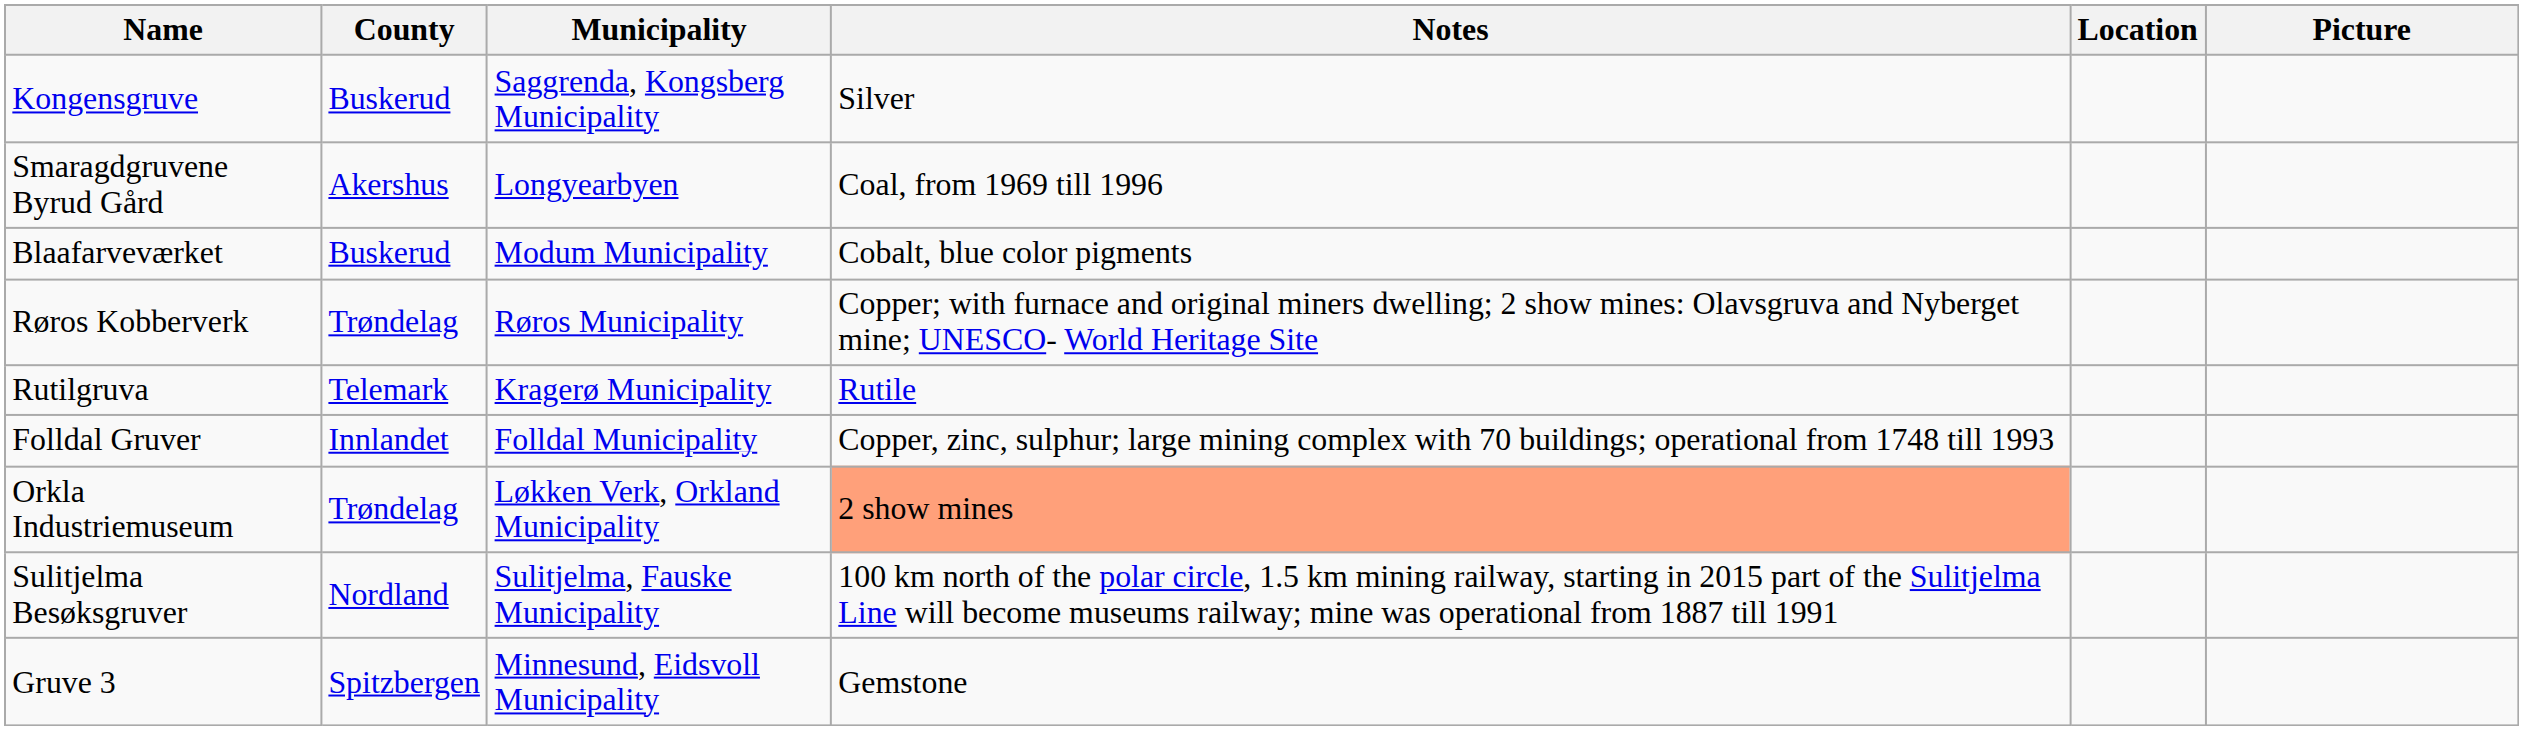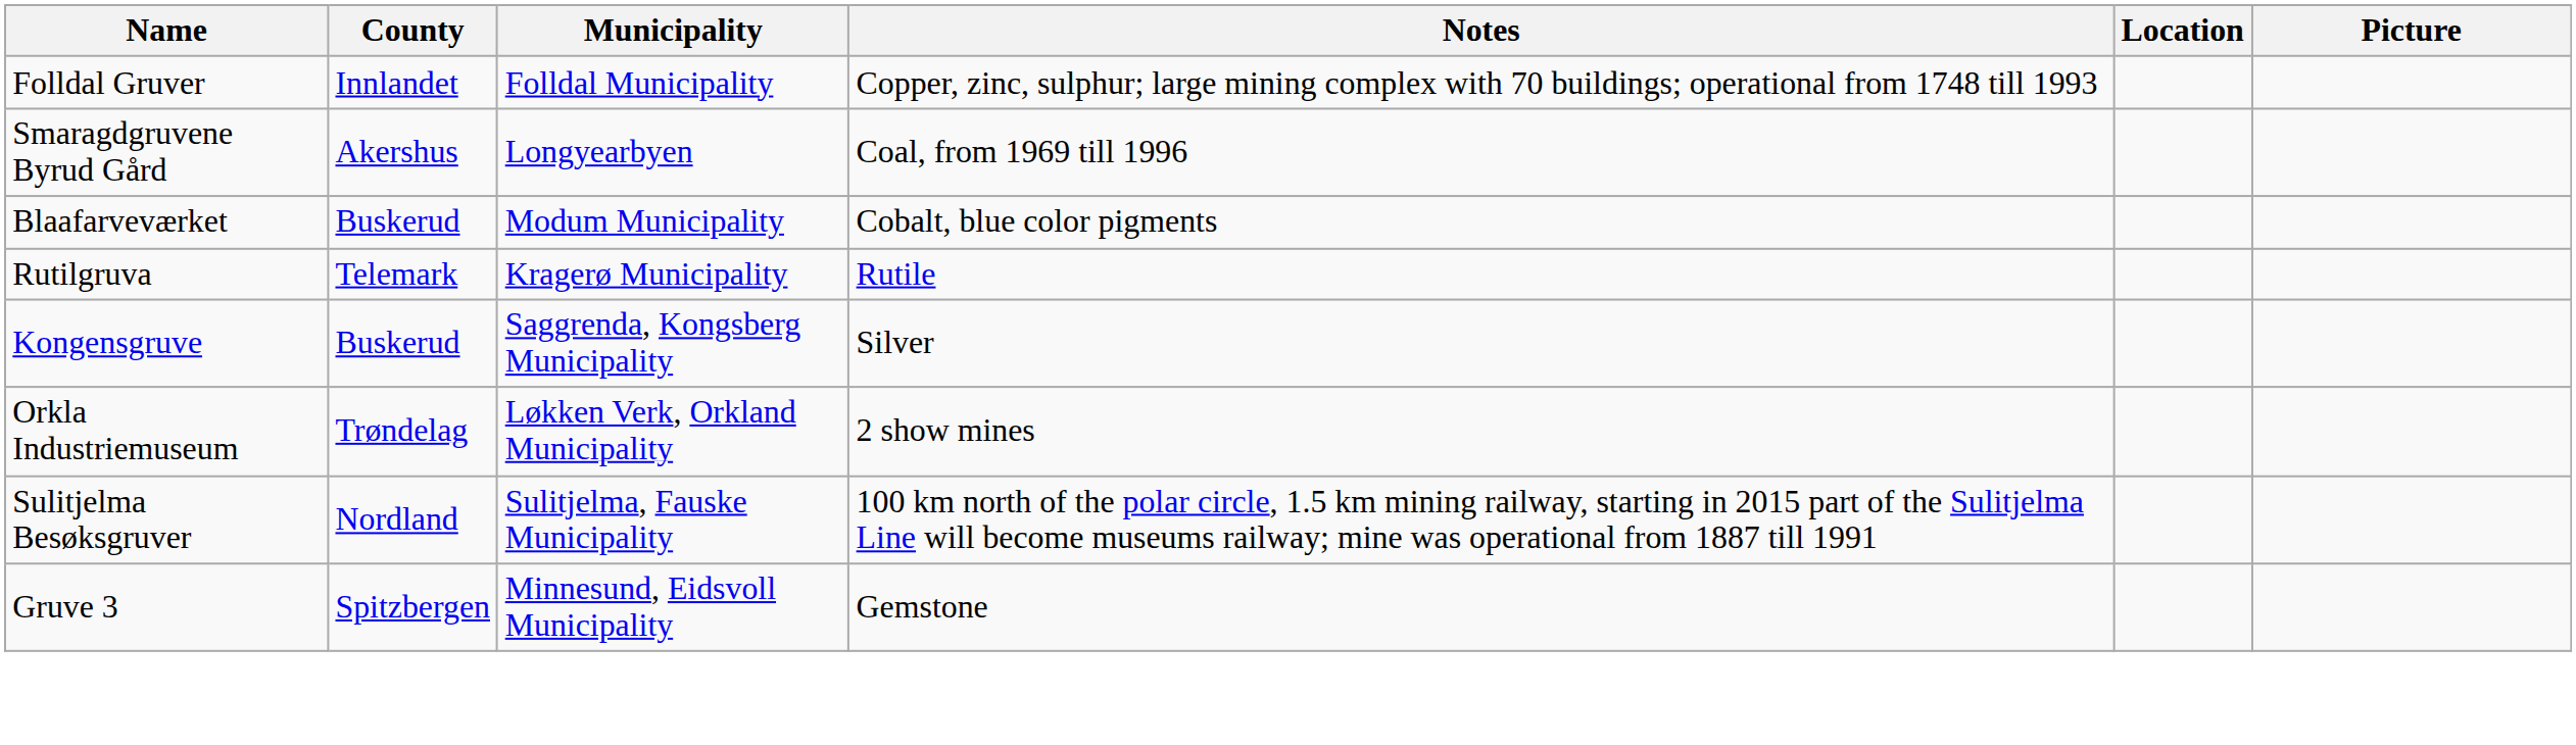 <table class="wikitable sortable" style="width:100%">
 <tr>
 <th>Name</th>
 <th>County</th>
 <th>Municipality</th>
 <th class="unsortable">Notes</th>
 <th class="unsortable">Location</th>
 <th class="unsortable" style="width:150px">Picture</th>
 </tr>
 <tr>
-<td><a href='#'>Kongensgruve</a></td>
-<td><a href='#'>Buskerud</a></td>
-<td><a href='#'>Saggrenda</a>, <a href='#'>Kongsberg Municipality</a></td>
-<td>Silver</td>
+<td>Folldal Gruver</td>
+<td><a href='#'>Innlandet</a></td>
+<td><a href='#'>Folldal Municipality</a></td>
+<td>Copper, zinc, sulphur; large mining complex with 70 buildings; operational from 1748 till 1993</td>
 <td></td>
 <td></td>
 </tr>
 <tr>
 <td>Smaragdgruvene Byrud Gård</td>
 <td><a href='#'>Akershus</a></td>
 <td><a href='#'>Longyearbyen</a></td>
 <td>Coal, from 1969 till 1996</td>
 <td></td>
 <td></td>
 </tr>
 <tr>
 <td>Blaafarveværket</td>
 <td><a href='#'>Buskerud</a></td>
 <td><a href='#'>Modum Municipality</a></td>
 <td>Cobalt, blue color pigments</td>
 <td></td>
 <td></td>
 </tr>
 <tr>
-<td>Røros Kobberverk</td>
-<td><a href='#'>Trøndelag</a></td>
-<td><a href='#'>Røros Municipality</a></td>
-<td>Copper; with furnace and original miners dwelling; 2 show mines: Olavsgruva and Nyberget mine; <a href='#'>UNESCO</a>- <a href='#'>World Heritage Site</a></td>
-<td></td>
-<td></td>
-</tr>
-<tr>
 <td>Rutilgruva</td>
 <td><a href='#'>Telemark</a></td>
 <td><a href='#'>Kragerø Municipality</a></td>
 <td><a href='#'>Rutile</a></td>
 <td></td>
 <td></td>
 </tr>
 <tr>
-<td>Folldal Gruver</td>
-<td><a href='#'>Innlandet</a></td>
-<td><a href='#'>Folldal Municipality</a></td>
-<td>Copper, zinc, sulphur; large mining complex with 70 buildings; operational from 1748 till 1993</td>
+<td><a href='#'>Kongensgruve</a></td>
+<td><a href='#'>Buskerud</a></td>
+<td><a href='#'>Saggrenda</a>, <a href='#'>Kongsberg Municipality</a></td>
+<td>Silver</td>
 <td></td>
 <td></td>
 </tr>
 <tr>
 <td>Orkla Industriemuseum</td>
 <td><a href='#'>Trøndelag</a></td>
 <td><a href='#'>Løkken Verk</a>, <a href='#'>Orkland Municipality</a></td>
-<td style="background: lightsalmon;">2 show mines</td>
+<td>2 show mines</td>
 <td></td>
 <td></td>
 </tr>
 <tr>
 <td>Sulitjelma Besøksgruver</td>
 <td><a href='#'>Nordland</a></td>
 <td><a href='#'>Sulitjelma</a>, <a href='#'>Fauske Municipality</a></td>
 <td>100 km north of the <a href='#'>polar circle</a>, 1.5 km mining railway, starting in 2015 part of the <a href='#'>Sulitjelma Line</a> will become museums railway; mine was operational from 1887 till 1991</td>
 <td></td>
 <td></td>
 </tr>
 <tr>
 <td>Gruve 3</td>
 <td><a href='#'>Spitzbergen</a></td>
 <td><a href='#'>Minnesund</a>, <a href='#'>Eidsvoll Municipality</a></td>
 <td>Gemstone</td>
 <td></td>
 <td></td>
 </tr>
 </table>
